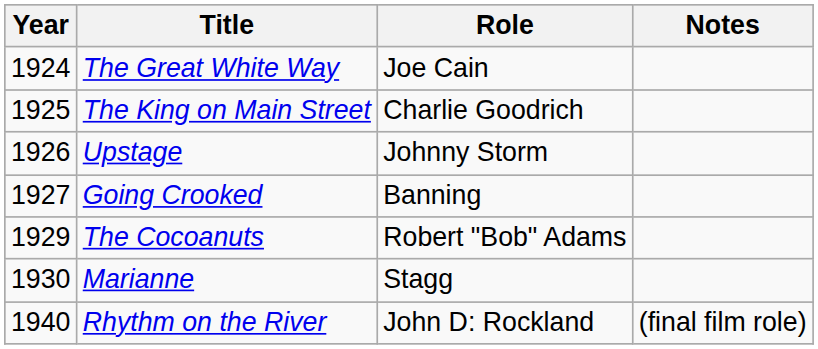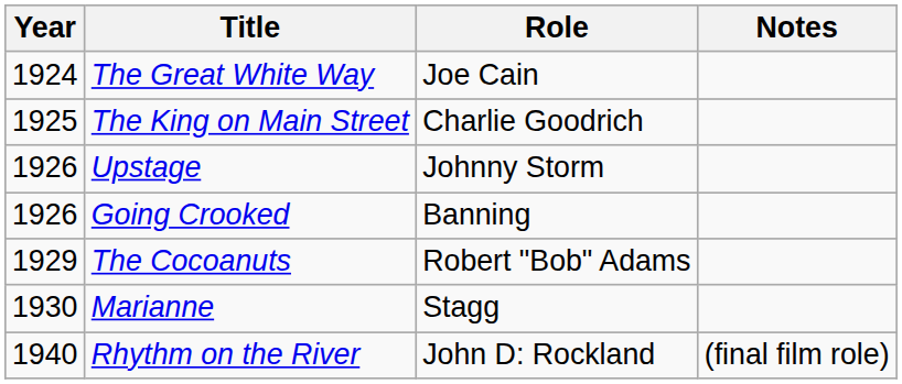 <table class="wikitable">
 <tr>
 <th>Year</th>
 <th>Title</th>
 <th>Role</th>
 <th>Notes</th>
 </tr>
 <tr>
 <td>1924</td>
 <td><em><a href='#'>The Great White Way</a></em></td>
 <td>Joe Cain</td>
 <td></td>
 </tr>
 <tr>
 <td>1925</td>
 <td><em><a href='#'>The King on Main Street</a></em></td>
 <td>Charlie Goodrich</td>
 <td></td>
 </tr>
 <tr>
 <td>1926</td>
 <td><em><a href='#'>Upstage</a></em></td>
 <td>Johnny Storm</td>
 <td></td>
 </tr>
 <tr>
-<td>1927</td>
+<td>1926</td>
 <td><em><a href='#'>Going Crooked</a></em></td>
 <td>Banning</td>
 <td></td>
 </tr>
 <tr>
 <td>1929</td>
 <td><em><a href='#'>The Cocoanuts</a></em></td>
 <td>Robert "Bob" Adams</td>
 <td></td>
 </tr>
 <tr>
 <td>1930</td>
 <td><em><a href='#'>Marianne</a></em></td>
 <td>Stagg</td>
 <td></td>
 </tr>
 <tr>
 <td>1940</td>
 <td><em><a href='#'>Rhythm on the River</a></em></td>
 <td>John D: Rockland</td>
 <td>(final film role)</td>
 </tr>
 </table>
